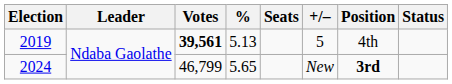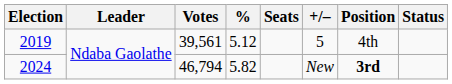 <table class=wikitable style=text-align:center>
 <tr>
 <th>Election</th>
 <th>Leader</th>
 <th>Votes</th>
 <th>%</th>
 <th>Seats</th>
 <th>+/–</th>
 <th>Position</th>
 <th>Status</th>
 </tr>
 <tr>
 <td><a href='#'>2019</a></td>
 <td rowspan="2"><a href='#'>Ndaba Gaolathe</a></td>
-<td><strong>39,561</strong></td>
-<td>5.13</td>
+<td>39,561</td>
+<td>5.12</td>
 <td></td>
 <td> 5</td>
 <td>4th</td>
 <td></td>
 </tr>
 <tr>
 <td><a href='#'>2024</a></td>
-<td>46,799</td>
-<td>5.65</td>
+<td>46,794</td>
+<td>5.82</td>
 <td></td>
 <td><em>New</em></td>
 <td><strong>3rd</strong></td>
 <td></td>
 </tr>
 </table>
